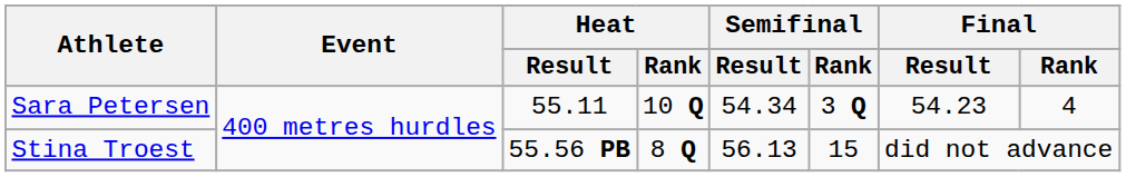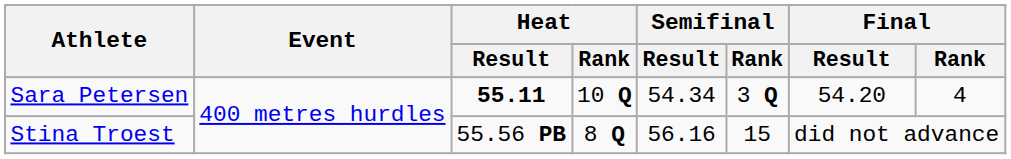 <table class="wikitable" style="font-size:90%">
 <tr>
 <th rowspan="2">Athlete</th>
 <th rowspan="2">Event</th>
 <th colspan="2">Heat</th>
 <th colspan="2">Semifinal</th>
 <th colspan="2">Final</th>
 </tr>
 <tr style="font-size:95%">
 <th>Result</th>
 <th>Rank</th>
 <th>Result</th>
 <th>Rank</th>
 <th>Result</th>
 <th>Rank</th>
 </tr>
 <tr style=text-align:center>
 <td style=text-align:left><a href='#'>Sara Petersen</a></td>
 <td style=text-align:left rowspan=2><a href='#'>400 metres hurdles</a></td>
-<td>55.11</td>
+<td><strong>55.11</strong></td>
 <td>10 <strong>Q</strong></td>
 <td>54.34</td>
 <td>3 <strong>Q</strong></td>
-<td>54.23</td>
+<td>54.20</td>
 <td>4</td>
 </tr>
 <tr style=text-align:center>
 <td style=text-align:left><a href='#'>Stina Troest</a></td>
 <td>55.56 <strong>PB</strong></td>
 <td>8 <strong>Q</strong></td>
-<td>56.13</td>
+<td>56.16</td>
 <td>15</td>
 <td colspan="2">did not advance</td>
 </tr>
 </table>
